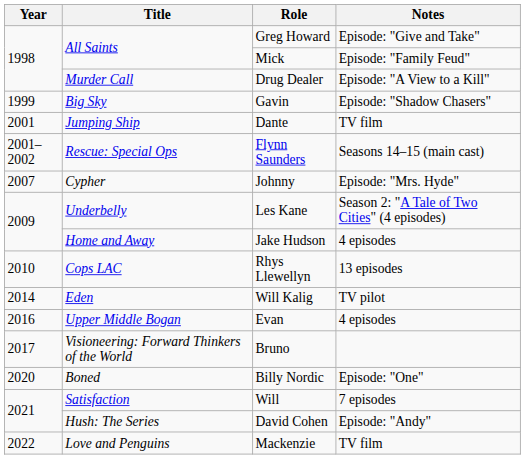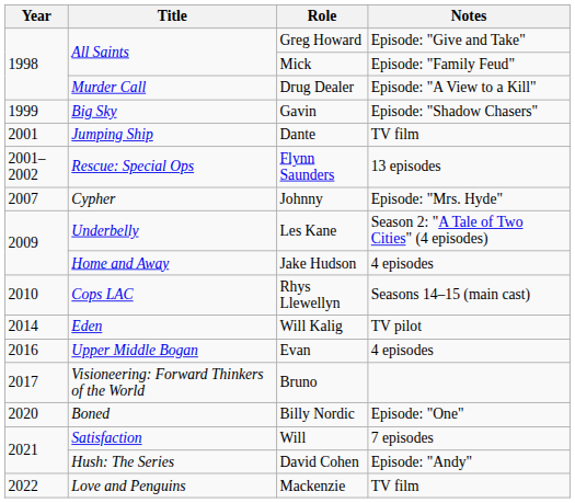 <table class="wikitable">
 <tr>
 <th>Year</th>
 <th>Title</th>
 <th>Role</th>
 <th>Notes</th>
 </tr>
 <tr>
 <td rowspan="3">1998</td>
 <td rowspan="2"><em><a href='#'>All Saints</a></em></td>
 <td>Greg Howard</td>
 <td>Episode: "Give and Take"</td>
 </tr>
 <tr>
 <td>Mick</td>
 <td>Episode: "Family Feud"</td>
 </tr>
 <tr>
 <td><em><a href='#'>Murder Call</a></em></td>
 <td>Drug Dealer</td>
 <td>Episode: "A View to a Kill"</td>
 </tr>
 <tr>
 <td>1999</td>
 <td><em><a href='#'>Big Sky</a></em></td>
 <td>Gavin</td>
 <td>Episode: "Shadow Chasers"</td>
 </tr>
 <tr>
 <td>2001</td>
 <td><em><a href='#'>Jumping Ship</a></em></td>
 <td>Dante</td>
 <td>TV film</td>
 </tr>
 <tr>
 <td>2001–2002</td>
 <td><em><a href='#'>Rescue: Special Ops</a></em></td>
 <td><a href='#'>Flynn Saunders</a></td>
-<td>Seasons 14–15 (main cast)</td>
+<td>13 episodes</td>
 </tr>
 <tr>
 <td>2007</td>
 <td><em>Cypher</em></td>
 <td>Johnny</td>
 <td>Episode: "Mrs. Hyde"</td>
 </tr>
 <tr>
 <td rowspan="2">2009</td>
 <td><em><a href='#'>Underbelly</a></em></td>
 <td>Les Kane</td>
 <td>Season 2: "<a href='#'>A Tale of Two Cities</a>" (4 episodes)</td>
 </tr>
 <tr>
 <td><em><a href='#'>Home and Away</a></em></td>
 <td>Jake Hudson</td>
 <td>4 episodes</td>
 </tr>
 <tr>
 <td>2010</td>
 <td><em><a href='#'>Cops LAC</a></em></td>
 <td>Rhys Llewellyn</td>
-<td>13 episodes</td>
+<td>Seasons 14–15 (main cast)</td>
 </tr>
 <tr>
 <td>2014</td>
 <td><em><a href='#'>Eden</a></em></td>
 <td>Will Kalig</td>
 <td>TV pilot</td>
 </tr>
 <tr>
 <td>2016</td>
 <td><em><a href='#'>Upper Middle Bogan</a></em></td>
 <td>Evan</td>
 <td>4 episodes</td>
 </tr>
 <tr>
 <td>2017</td>
 <td><em>Visioneering: Forward Thinkers of the World</em></td>
 <td>Bruno</td>
 <td></td>
 </tr>
 <tr>
 <td>2020</td>
 <td><em>Boned</em></td>
 <td>Billy Nordic</td>
 <td>Episode: "One"</td>
 </tr>
 <tr>
 <td rowspan="2">2021</td>
 <td><em><a href='#'>Satisfaction</a></em></td>
 <td>Will</td>
 <td>7 episodes</td>
 </tr>
 <tr>
 <td><em>Hush: The Series</em></td>
 <td>David Cohen</td>
 <td>Episode: "Andy"</td>
 </tr>
 <tr>
 <td>2022</td>
 <td><em>Love and Penguins</em></td>
 <td>Mackenzie</td>
 <td>TV film</td>
 </tr>
 </table>
